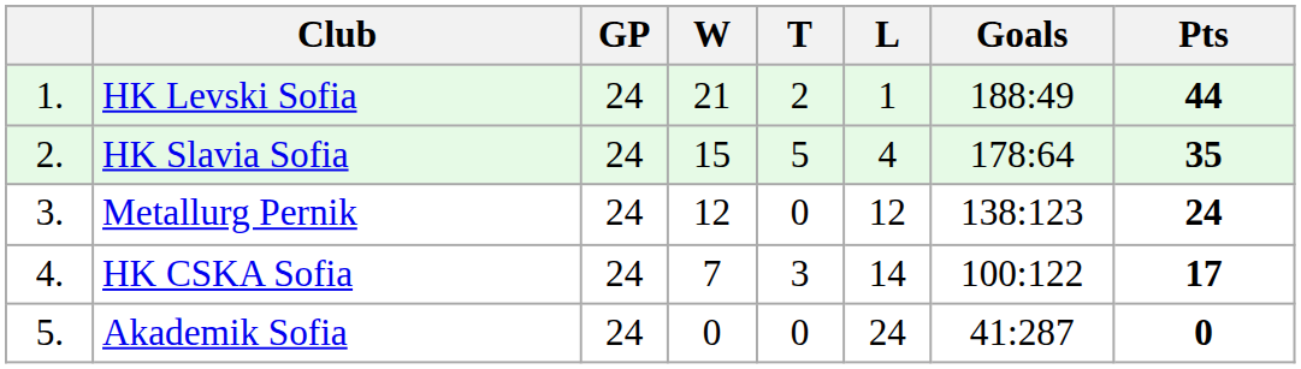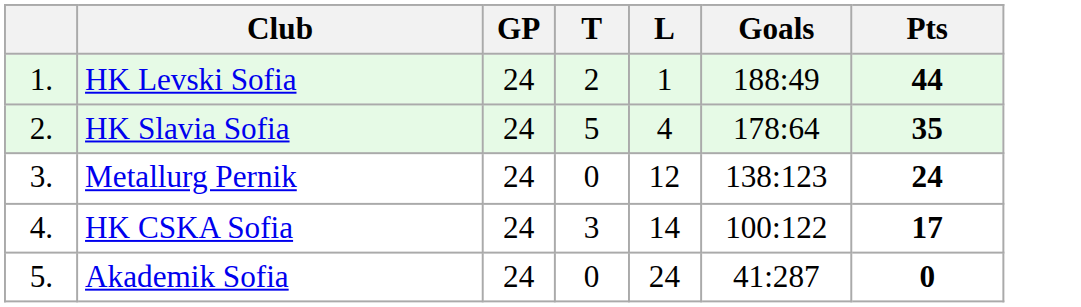 <table class="wikitable">
 <tr>
 <th width="30"></th>
 <th width="200">Club</th>
 <th width="30">GP</th>
-<th width="30">W</th>
 <th width="30">T</th>
 <th width="30">L</th>
 <th width="70">Goals</th>
 <th width="70">Pts</th>
 </tr>
 <tr bgcolor="#e6fae6" align="center">
 <td>1.</td>
 <td align="left"><a href='#'>HK Levski Sofia</a></td>
 <td>24</td>
-<td>21</td>
 <td>2</td>
 <td>1</td>
 <td>188:49</td>
 <td><strong>44</strong></td>
 </tr>
 <tr bgcolor="#e6fae6" align="center">
 <td>2.</td>
 <td align="left"><a href='#'>HK Slavia Sofia</a></td>
 <td>24</td>
-<td>15</td>
 <td>5</td>
 <td>4</td>
 <td>178:64</td>
 <td><strong>35</strong></td>
 </tr>
 <tr bgcolor="#FFFFFF" align="center">
 <td>3.</td>
 <td align="left"><a href='#'>Metallurg Pernik</a></td>
 <td>24</td>
-<td>12</td>
 <td>0</td>
 <td>12</td>
 <td>138:123</td>
 <td><strong>24</strong></td>
 </tr>
 <tr bgcolor="#FFFFFF" align="center">
 <td>4.</td>
 <td align="left"><a href='#'>HK CSKA Sofia</a></td>
 <td>24</td>
-<td>7</td>
 <td>3</td>
 <td>14</td>
 <td>100:122</td>
 <td><strong>17</strong></td>
 </tr>
 <tr bgcolor="#FFFFFF" align="center">
 <td>5.</td>
 <td align="left"><a href='#'>Akademik Sofia</a></td>
 <td>24</td>
 <td>0</td>
-<td>0</td>
 <td>24</td>
 <td>41:287</td>
 <td><strong>0</strong></td>
 </tr>
 </table>
